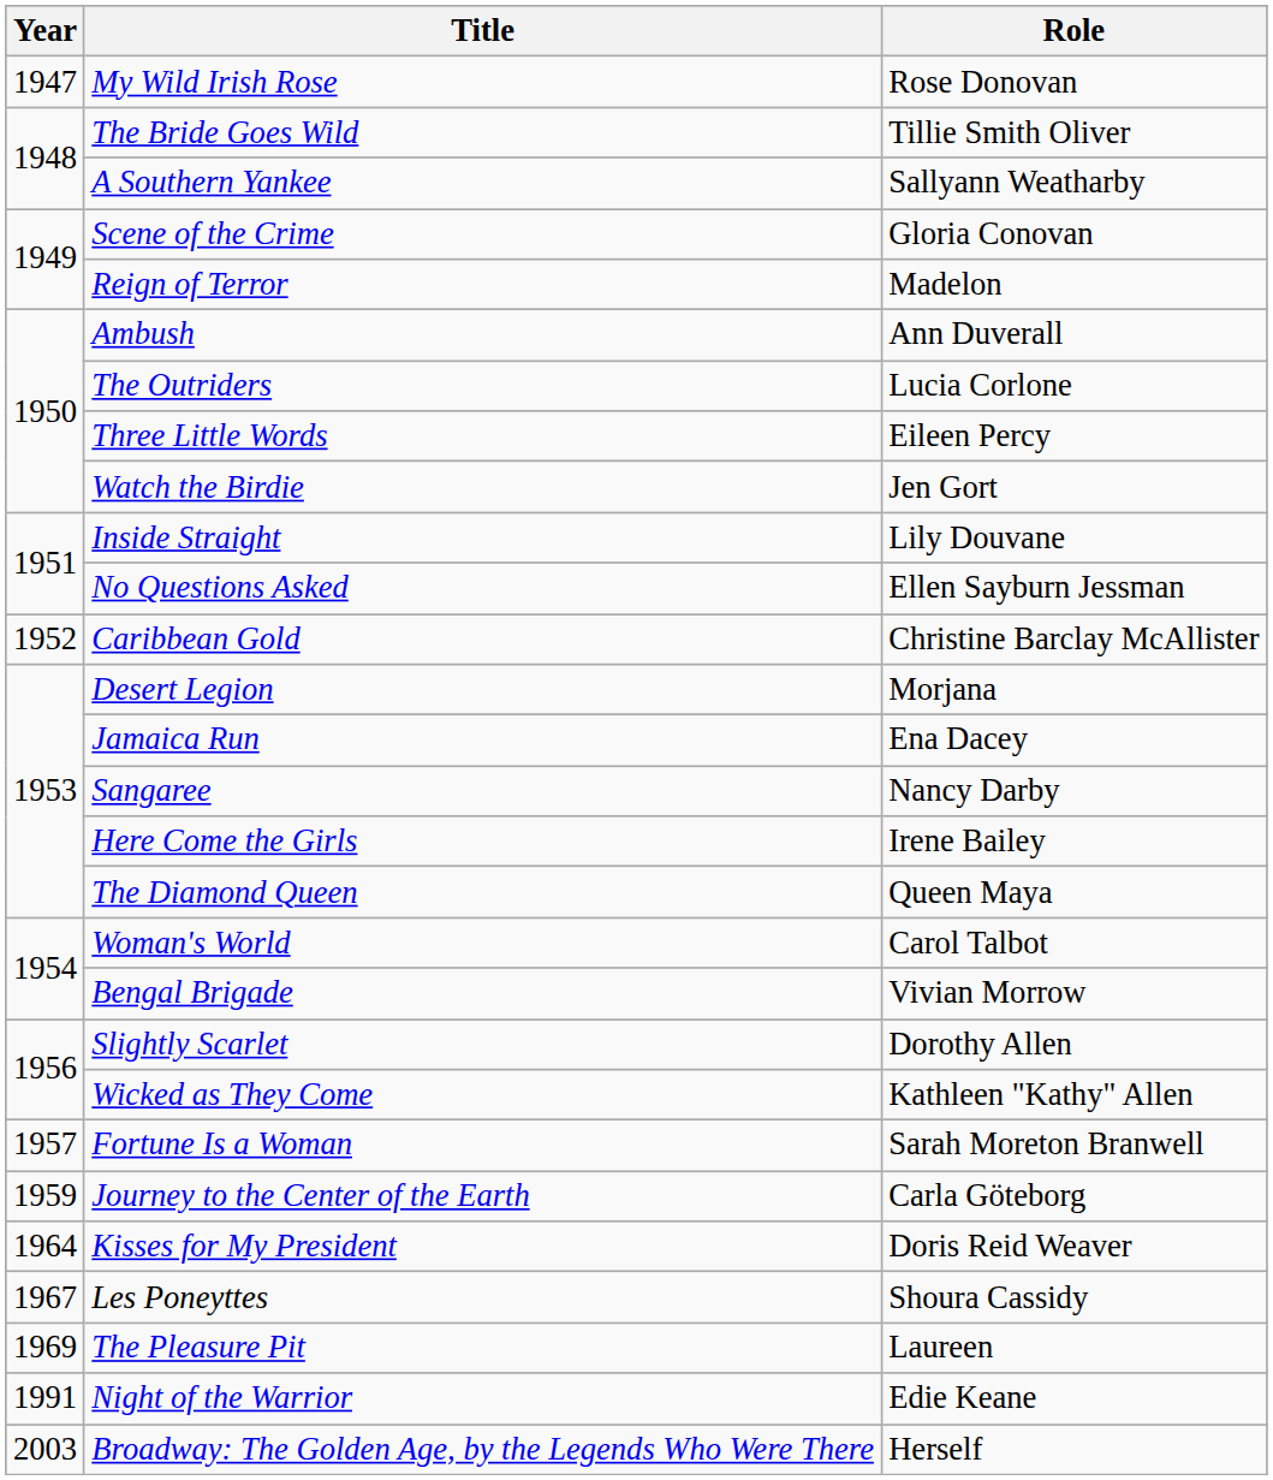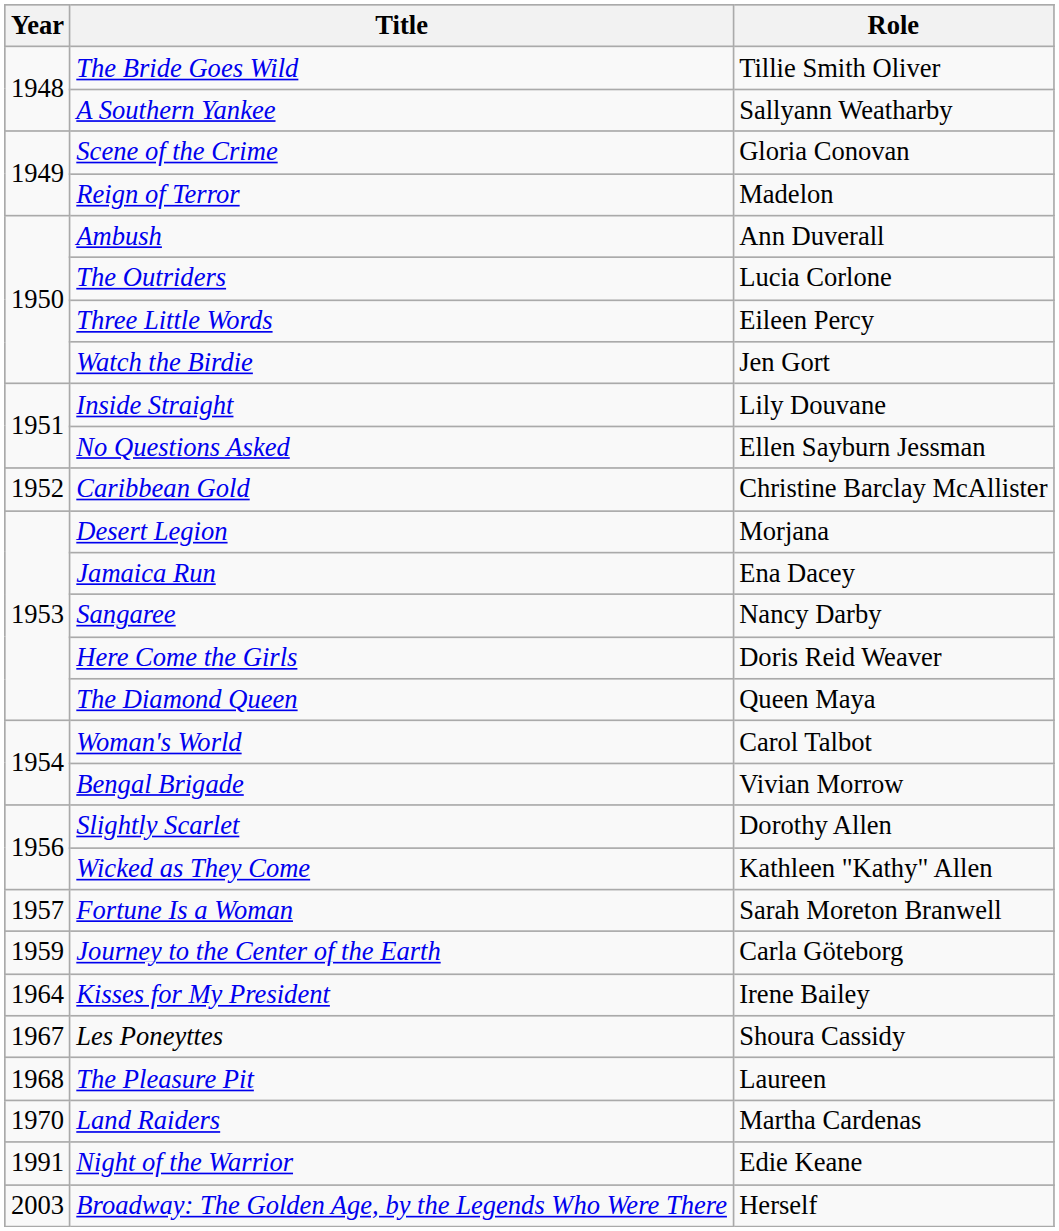 <table class="wikitable">
 <tr>
 <th>Year</th>
 <th>Title</th>
 <th>Role</th>
-</tr>
-<tr>
-<td>1947</td>
-<td><em><a href='#'>My Wild Irish Rose</a></em></td>
-<td>Rose Donovan</td>
 </tr>
 <tr>
 <td rowspan=2>1948</td>
 <td><em><a href='#'>The Bride Goes Wild</a></em></td>
 <td>Tillie Smith Oliver</td>
 </tr>
 <tr>
 <td><em><a href='#'>A Southern Yankee</a></em></td>
 <td>Sallyann Weatharby</td>
 </tr>
 <tr>
 <td rowspan=2>1949</td>
 <td><em><a href='#'>Scene of the Crime</a></em></td>
 <td>Gloria Conovan</td>
 </tr>
 <tr>
 <td><em><a href='#'>Reign of Terror</a></em></td>
 <td>Madelon</td>
 </tr>
 <tr>
 <td rowspan=4>1950</td>
 <td><em><a href='#'>Ambush</a></em></td>
 <td>Ann Duverall</td>
 </tr>
 <tr>
 <td><em><a href='#'>The Outriders</a></em></td>
 <td>Lucia Corlone</td>
 </tr>
 <tr>
 <td><em><a href='#'>Three Little Words</a></em></td>
 <td>Eileen Percy</td>
 </tr>
 <tr>
 <td><em><a href='#'>Watch the Birdie</a></em></td>
 <td>Jen Gort</td>
 </tr>
 <tr>
 <td rowspan=2>1951</td>
 <td><em><a href='#'>Inside Straight</a></em></td>
 <td>Lily Douvane</td>
 </tr>
 <tr>
 <td><em><a href='#'>No Questions Asked</a></em></td>
 <td>Ellen Sayburn Jessman</td>
 </tr>
 <tr>
 <td>1952</td>
 <td><em><a href='#'>Caribbean Gold</a></em></td>
 <td>Christine Barclay McAllister</td>
 </tr>
 <tr>
 <td rowspan=5>1953</td>
 <td><em><a href='#'>Desert Legion</a></em></td>
 <td>Morjana</td>
 </tr>
 <tr>
 <td><em><a href='#'>Jamaica Run</a></em></td>
 <td>Ena Dacey</td>
 </tr>
 <tr>
 <td><em><a href='#'>Sangaree</a></em></td>
 <td>Nancy Darby</td>
 </tr>
 <tr>
 <td><em><a href='#'>Here Come the Girls</a></em></td>
-<td>Irene Bailey</td>
+<td>Doris Reid Weaver</td>
 </tr>
 <tr>
 <td><em><a href='#'>The Diamond Queen</a></em></td>
 <td>Queen Maya</td>
 </tr>
 <tr>
 <td rowspan=2>1954</td>
 <td><em><a href='#'>Woman's World</a></em></td>
 <td>Carol Talbot</td>
 </tr>
 <tr>
 <td><em><a href='#'>Bengal Brigade</a></em></td>
 <td>Vivian Morrow</td>
 </tr>
 <tr>
 <td rowspan=2>1956</td>
 <td><em><a href='#'>Slightly Scarlet</a></em></td>
 <td>Dorothy Allen</td>
 </tr>
 <tr>
 <td><em><a href='#'>Wicked as They Come</a></em></td>
 <td>Kathleen "Kathy" Allen</td>
 </tr>
 <tr>
 <td>1957</td>
 <td><em><a href='#'>Fortune Is a Woman</a></em></td>
 <td>Sarah Moreton Branwell</td>
 </tr>
 <tr>
 <td>1959</td>
 <td><em><a href='#'>Journey to the Center of the Earth</a></em></td>
 <td>Carla Göteborg</td>
 </tr>
 <tr>
 <td>1964</td>
 <td><em><a href='#'>Kisses for My President</a></em></td>
-<td>Doris Reid Weaver</td>
+<td>Irene Bailey</td>
 </tr>
 <tr>
 <td>1967</td>
 <td><em>Les Poneyttes</em></td>
 <td>Shoura Cassidy</td>
 </tr>
 <tr>
-<td>1969</td>
+<td>1968</td>
 <td><em><a href='#'>The Pleasure Pit</a></em></td>
 <td>Laureen</td>
+</tr>
+<tr>
+<td>1970</td>
+<td><em><a href='#'>Land Raiders</a></em></td>
+<td>Martha Cardenas</td>
 </tr>
 <tr>
 <td>1991</td>
 <td><em><a href='#'>Night of the Warrior</a></em></td>
 <td>Edie Keane</td>
 </tr>
 <tr>
 <td>2003</td>
 <td><em><a href='#'>Broadway: The Golden Age, by the Legends Who Were There</a></em></td>
 <td>Herself</td>
 </tr>
 </table>
